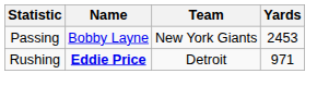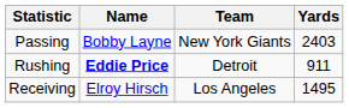 <table class="wikitable">
 <tr>
 <th>Statistic</th>
 <th>Name</th>
 <th>Team</th>
 <th>Yards</th>
 </tr>
 <tr align="center">
 <td>Passing</td>
 <td><a href='#'>Bobby Layne</a></td>
 <td>New York Giants</td>
-<td>2453</td>
+<td>2403</td>
 </tr>
 <tr align="center">
 <td>Rushing</td>
 <td><strong><a href='#'>Eddie Price</a></strong></td>
 <td>Detroit</td>
-<td>971</td>
+<td>911</td>
+</tr>
+<tr align="center">
+<td>Receiving</td>
+<td><a href='#'>Elroy Hirsch</a></td>
+<td>Los Angeles</td>
+<td>1495</td>
 </tr>
 </table>
